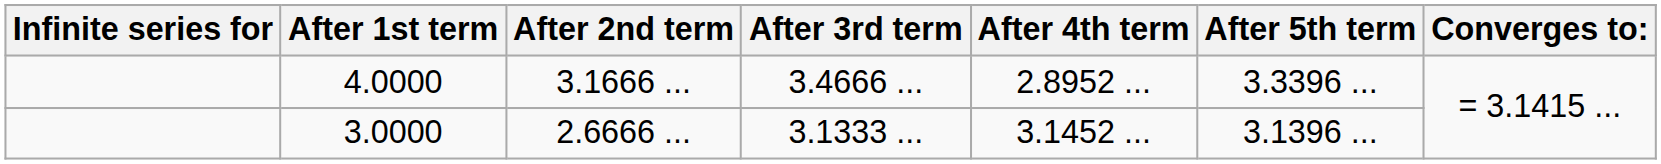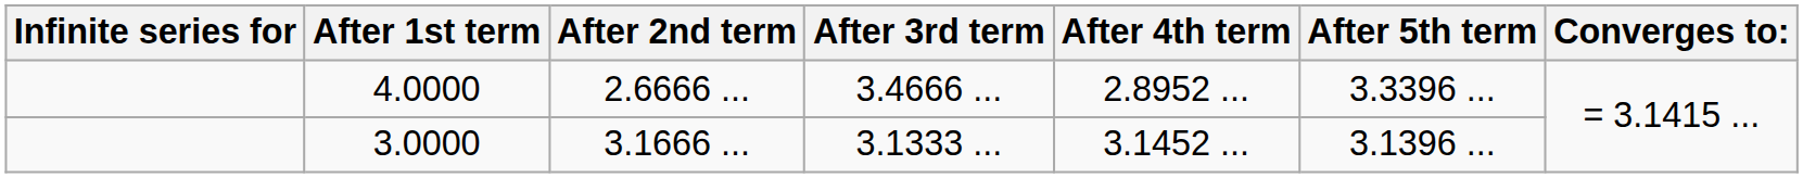 <table class="wikitable" style="text-align: center; margin: auto;">
 <tr>
 <th>Infinite series for </th>
 <th>After 1st term</th>
 <th>After 2nd term</th>
 <th>After 3rd term</th>
 <th>After 4th term</th>
 <th>After 5th term</th>
 <th>Converges to:</th>
 </tr>
 <tr>
 <td></td>
 <td>4.0000</td>
-<td>3.1666 ...</td>
+<td>2.6666 ...</td>
 <td>3.4666 ...</td>
 <td>2.8952 ...</td>
 <td>3.3396 ...</td>
 <td rowspan=2> = 3.1415 ...</td>
 </tr>
 <tr>
 <td></td>
 <td>3.0000</td>
-<td>2.6666 ...</td>
+<td>3.1666 ...</td>
 <td>3.1333 ...</td>
 <td>3.1452 ...</td>
 <td>3.1396 ...</td>
 </tr>
 </table>
